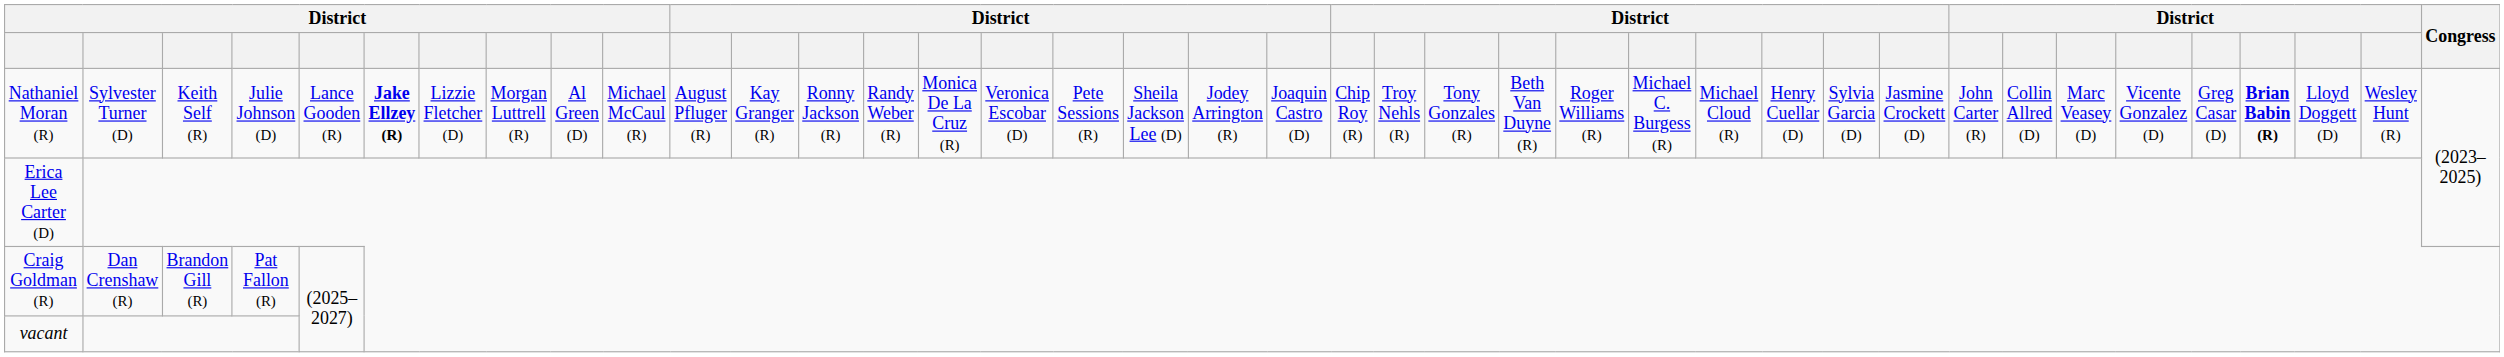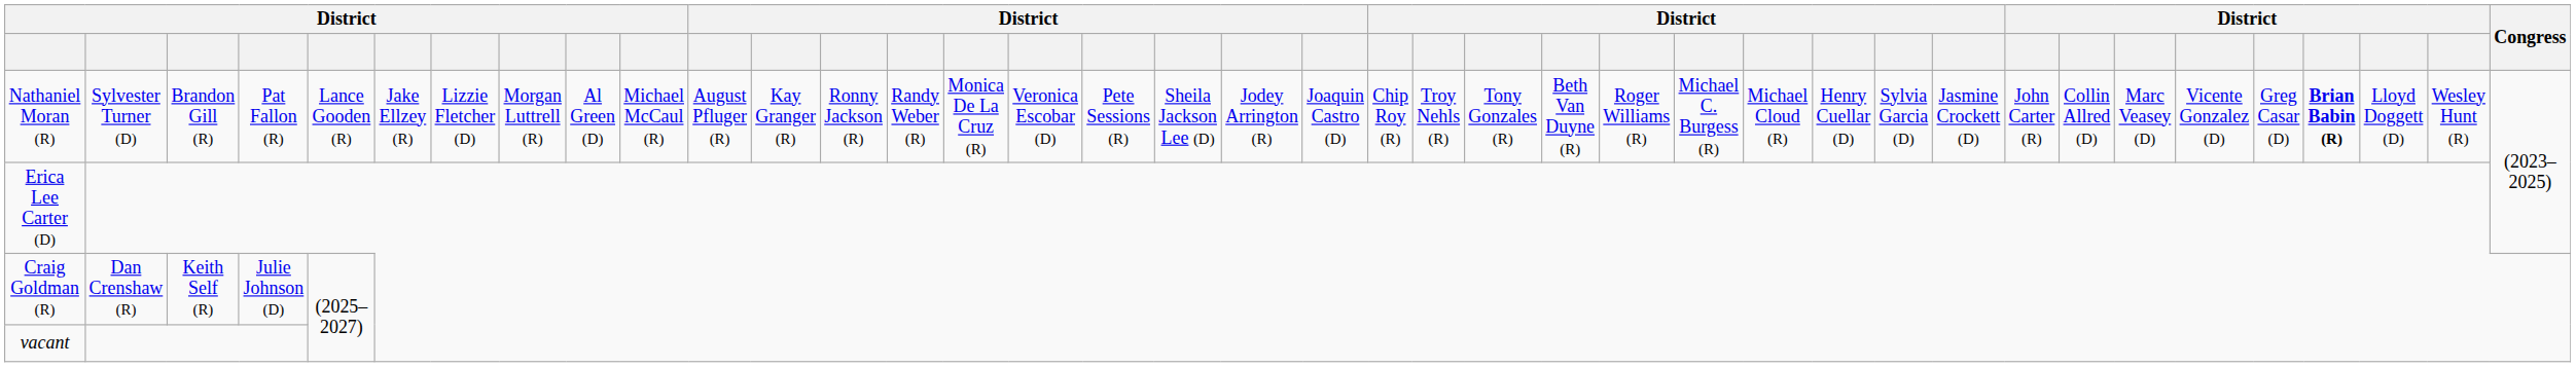 <table class=wikitable style="text-align:center">
 <tr>
 <th colspan=10>District</th>
 <th colspan=10>District</th>
 <th colspan=10>District</th>
 <th colspan=8>District</th>
 <th rowspan=2>Congress</th>
 </tr>
 <tr style="height:2em">
 <th></th>
 <th></th>
 <th></th>
 <th></th>
 <th></th>
 <th></th>
 <th></th>
 <th></th>
 <th></th>
 <th></th>
 <th></th>
 <th></th>
 <th></th>
 <th></th>
 <th></th>
 <th></th>
 <th></th>
 <th></th>
 <th></th>
 <th></th>
 <th></th>
 <th></th>
 <th></th>
 <th></th>
 <th></th>
 <th></th>
 <th></th>
 <th></th>
 <th></th>
 <th></th>
 <th></th>
 <th></th>
 <th></th>
 <th></th>
 <th></th>
 <th></th>
 <th></th>
 <th></th>
 </tr>
 <tr style="height:2em">
 <td><a href='#'>Nathaniel<br>Moran</a><br><small>(R)</small></td>
 <td><a href='#'>Sylvester<br>Turner</a><br><small>(D)</small></td>
-<td><a href='#'>Keith<br>Self</a><br><small>(R)</small></td>
-<td><a href='#'>Julie<br>Johnson</a><br><small>(D)</small></td>
+<td><a href='#'>Brandon<br>Gill</a><br><small>(R)</small></td>
+<td><a href='#'>Pat<br>Fallon</a><br><small>(R)</small></td>
 <td><a href='#'>Lance<br>Gooden</a><br><small>(R)</small></td>
-<td><strong><a href='#'>Jake<br>Ellzey</a><br><small>(R)</small></strong></td>
+<td><a href='#'>Jake<br>Ellzey</a><br><small>(R)</small></td>
 <td><a href='#'>Lizzie<br>Fletcher</a><br><small>(D)</small></td>
 <td><a href='#'>Morgan<br>Luttrell</a><br><small>(R)</small></td>
 <td><a href='#'>Al<br>Green</a><br><small>(D)</small></td>
 <td><a href='#'>Michael<br>McCaul</a><br><small>(R)</small></td>
 <td><a href='#'>August<br>Pfluger</a><br><small>(R)</small></td>
 <td><a href='#'>Kay<br>Granger</a><br><small>(R)</small></td>
 <td><a href='#'>Ronny<br>Jackson</a><br><small>(R)</small></td>
 <td><a href='#'>Randy<br>Weber</a><br><small>(R)</small></td>
 <td><a href='#'>Monica<br>De La Cruz</a><br><small>(R)</small></td>
 <td><a href='#'>Veronica<br>Escobar</a><br><small>(D)</small></td>
 <td><a href='#'>Pete<br>Sessions</a><br><small>(R)</small></td>
 <td><a href='#'>Sheila<br>Jackson<br>Lee</a> <small>(D)</small></td>
 <td><a href='#'>Jodey<br>Arrington</a><br><small>(R)</small></td>
 <td><a href='#'>Joaquin<br>Castro</a><br><small>(D)</small></td>
 <td><a href='#'>Chip<br>Roy</a><br><small>(R)</small></td>
 <td><a href='#'>Troy<br>Nehls</a><br><small>(R)</small></td>
 <td><a href='#'>Tony<br>Gonzales</a><br><small>(R)</small></td>
 <td><a href='#'>Beth<br>Van Duyne</a><br><small>(R)</small></td>
 <td><a href='#'>Roger<br>Williams</a><br><small>(R)</small></td>
 <td><a href='#'>Michael C.<br>Burgess</a><br><small>(R)</small></td>
 <td><a href='#'>Michael<br>Cloud</a><br><small>(R)</small></td>
 <td><a href='#'>Henry<br>Cuellar</a><br><small>(D)</small></td>
 <td><a href='#'>Sylvia<br>Garcia</a><br><small>(D)</small></td>
 <td><a href='#'>Jasmine<br>Crockett</a><br><small>(D)</small></td>
 <td><a href='#'>John<br>Carter</a><br><small>(R)</small></td>
 <td><a href='#'>Collin<br>Allred</a><br><small>(D)</small></td>
 <td><a href='#'>Marc<br>Veasey</a><br><small>(D)</small></td>
 <td><a href='#'>Vicente<br>Gonzalez</a><br><small>(D)</small></td>
 <td><a href='#'>Greg<br>Casar</a><br><small>(D)</small></td>
 <td><strong><a href='#'>Brian<br>Babin</a><br><small>(R)</small></strong></td>
 <td><a href='#'>Lloyd<br>Doggett</a><br><small>(D)</small></td>
 <td><a href='#'>Wesley<br>Hunt</a><br><small>(R)</small></td>
 <td rowspan=2><strong></strong><br>(2023–2025)</td>
 </tr>
 <tr style="height:2em">
 <td><a href='#'>Erica<br>Lee<br>Carter</a><br><small>(D)</small></td>
 </tr>
 <tr style="height:2em">
 <td><a href='#'>Craig<br>Goldman</a><br><small>(R)</small></td>
 <td><a href='#'>Dan<br>Crenshaw</a><br><small>(R)</small></td>
-<td><a href='#'>Brandon<br>Gill</a><br><small>(R)</small></td>
-<td><a href='#'>Pat<br>Fallon</a><br><small>(R)</small></td>
+<td><a href='#'>Keith<br>Self</a><br><small>(R)</small></td>
+<td><a href='#'>Julie<br>Johnson</a><br><small>(D)</small></td>
 <td rowspan=2><strong></strong><br>(2025–2027)</td>
 </tr>
 <tr style="height:2em">
 <td><em>vacant</em></td>
 </tr>
 </table>
